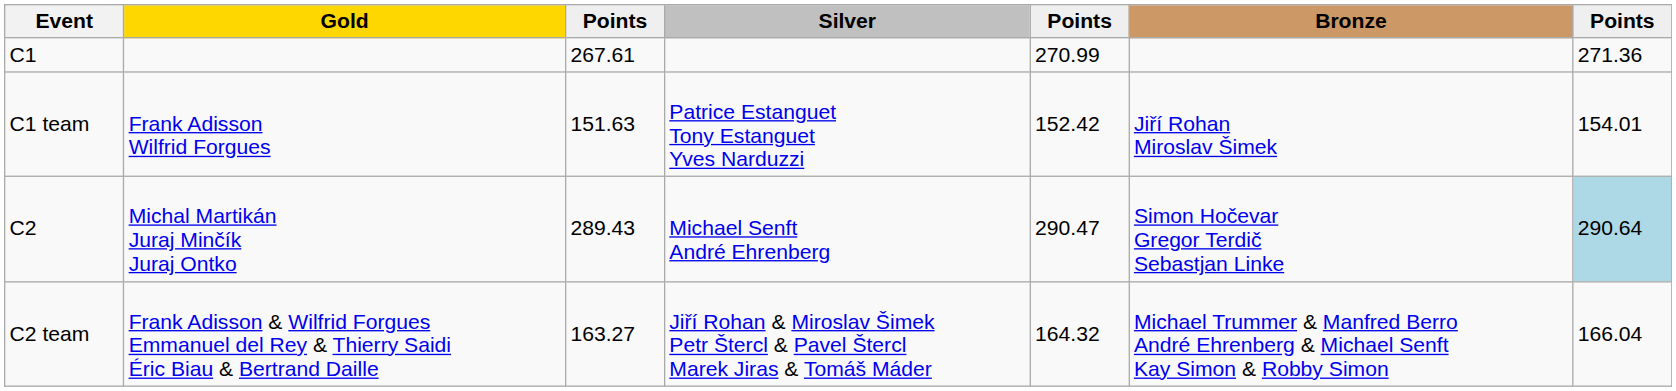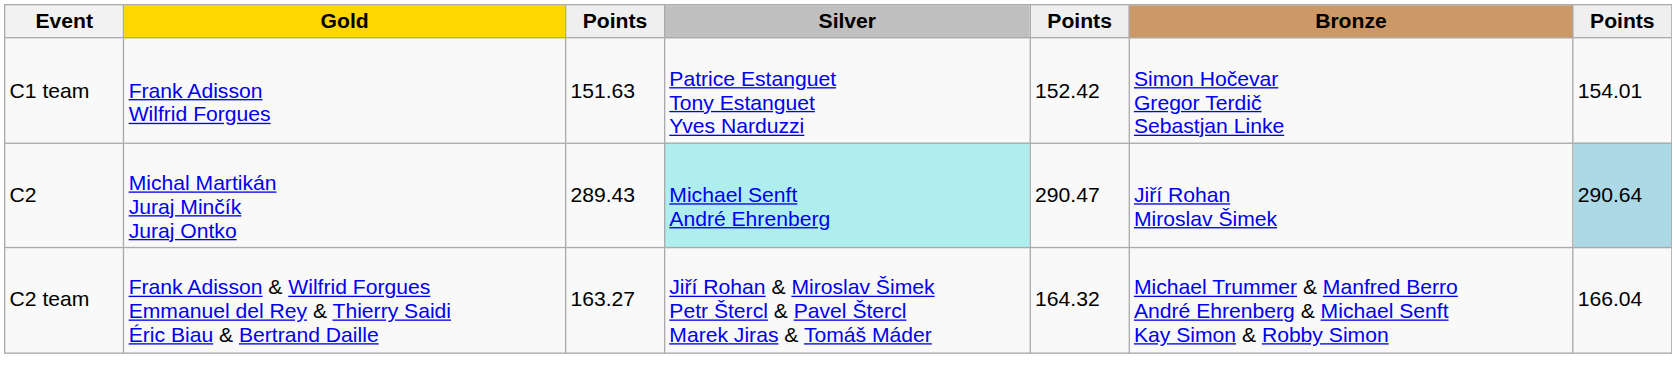 <table class="wikitable" width=100%>
 <tr>
 <th>Event</th>
 <td align=center bgcolor="gold"><strong>Gold</strong></td>
 <td align=center bgcolor="EFEFEF"><strong>Points</strong></td>
 <td align=center bgcolor="silver"><strong>Silver</strong></td>
 <td align=center bgcolor="EFEFEF"><strong>Points</strong></td>
 <td align=center bgcolor="CC9966"><strong>Bronze</strong></td>
 <td align=center bgcolor="EFEFEF"><strong>Points</strong></td>
 </tr>
 <tr>
-<td>C1</td>
-<td></td>
-<td>267.61</td>
-<td></td>
-<td>270.99</td>
-<td></td>
-<td>271.36</td>
-</tr>
-<tr>
 <td>C1 team</td>
 <td><br><a href='#'>Frank Adisson</a><br><a href='#'>Wilfrid Forgues</a></td>
 <td>151.63</td>
 <td><br><a href='#'>Patrice Estanguet</a><br><a href='#'>Tony Estanguet</a><br><a href='#'>Yves Narduzzi</a></td>
 <td>152.42</td>
-<td><br><a href='#'>Jiří Rohan</a><br><a href='#'>Miroslav Šimek</a></td>
+<td><br><a href='#'>Simon Hočevar</a><br><a href='#'>Gregor Terdič</a><br><a href='#'>Sebastjan Linke</a></td>
 <td>154.01</td>
 </tr>
 <tr>
 <td>C2</td>
 <td><br><a href='#'>Michal Martikán</a><br><a href='#'>Juraj Minčík</a><br><a href='#'>Juraj Ontko</a></td>
 <td>289.43</td>
-<td><br><a href='#'>Michael Senft</a><br><a href='#'>André Ehrenberg</a></td>
+<td style="background: paleturquoise;"><br><a href='#'>Michael Senft</a><br><a href='#'>André Ehrenberg</a></td>
 <td>290.47</td>
-<td><br><a href='#'>Simon Hočevar</a><br><a href='#'>Gregor Terdič</a><br><a href='#'>Sebastjan Linke</a></td>
+<td><br><a href='#'>Jiří Rohan</a><br><a href='#'>Miroslav Šimek</a></td>
 <td style="background: lightblue;">290.64</td>
 </tr>
 <tr>
 <td>C2 team</td>
 <td><br><a href='#'>Frank Adisson</a> & <a href='#'>Wilfrid Forgues</a><br><a href='#'>Emmanuel del Rey</a> & <a href='#'>Thierry Saidi</a><br><a href='#'>Éric Biau</a> & <a href='#'>Bertrand Daille</a></td>
 <td>163.27</td>
 <td><br><a href='#'>Jiří Rohan</a> & <a href='#'>Miroslav Šimek</a><br><a href='#'>Petr Štercl</a> & <a href='#'>Pavel Štercl</a><br><a href='#'>Marek Jiras</a> & <a href='#'>Tomáš Máder</a></td>
 <td>164.32</td>
 <td><br><a href='#'>Michael Trummer</a> & <a href='#'>Manfred Berro</a><br><a href='#'>André Ehrenberg</a> & <a href='#'>Michael Senft</a><br><a href='#'>Kay Simon</a> & <a href='#'>Robby Simon</a></td>
 <td>166.04</td>
 </tr>
 </table>
